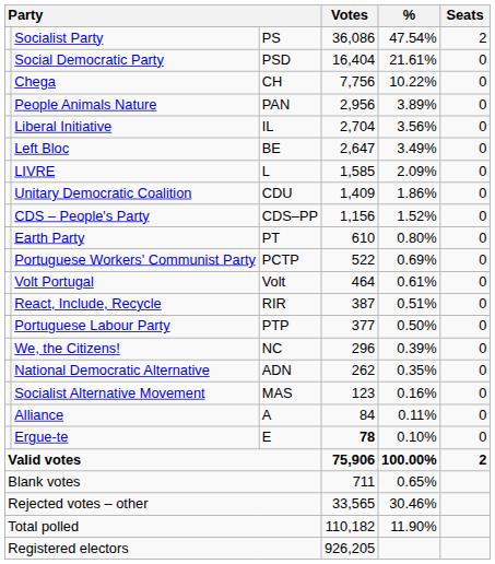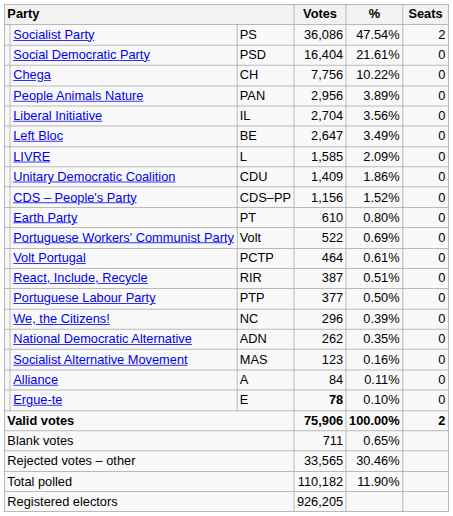 <table class="wikitable" border="1" style="text-align:right;">
 <tr>
 <th style="text-align:left;" colspan=3>Party</th>
 <th align=center width="50">Votes</th>
 <th align=center width="50">%</th>
 <th align=center width="50">Seats</th>
 </tr>
 <tr>
 <td></td>
 <td align=left><a href='#'>Socialist Party</a></td>
 <td align=left>PS</td>
 <td>36,086</td>
 <td>47.54%</td>
 <td>2</td>
 </tr>
 <tr>
 <td></td>
 <td align=left><a href='#'>Social Democratic Party</a></td>
 <td align=left>PSD</td>
 <td>16,404</td>
 <td>21.61%</td>
 <td>0</td>
 </tr>
 <tr>
 <td></td>
 <td align=left><a href='#'>Chega</a></td>
 <td align=left>CH</td>
 <td>7,756</td>
 <td>10.22%</td>
 <td>0</td>
 </tr>
 <tr>
 <td></td>
 <td align=left><a href='#'>People Animals Nature</a></td>
 <td align=left>PAN</td>
 <td>2,956</td>
 <td>3.89%</td>
 <td>0</td>
 </tr>
 <tr>
 <td></td>
 <td align=left><a href='#'>Liberal Initiative</a></td>
 <td align=left>IL</td>
 <td>2,704</td>
 <td>3.56%</td>
 <td>0</td>
 </tr>
 <tr>
 <td></td>
 <td align=left><a href='#'>Left Bloc</a></td>
 <td align=left>BE</td>
 <td>2,647</td>
 <td>3.49%</td>
 <td>0</td>
 </tr>
 <tr>
 <td></td>
 <td align=left><a href='#'>LIVRE</a></td>
 <td align=left>L</td>
 <td>1,585</td>
 <td>2.09%</td>
 <td>0</td>
 </tr>
 <tr>
 <td></td>
 <td align=left style="white-space: nowrap;"><a href='#'>Unitary Democratic Coalition</a></td>
 <td align=left>CDU</td>
 <td>1,409</td>
 <td>1.86%</td>
 <td>0</td>
 </tr>
 <tr>
 <td></td>
 <td align=left><a href='#'>CDS – People's Party</a></td>
 <td align=left style="white-space: nowrap;">CDS–PP</td>
 <td>1,156</td>
 <td>1.52%</td>
 <td>0</td>
 </tr>
 <tr>
 <td></td>
 <td align=left><a href='#'>Earth Party</a></td>
 <td align=left>PT</td>
 <td>610</td>
 <td>0.80%</td>
 <td>0</td>
 </tr>
 <tr>
 <td></td>
 <td align=left><a href='#'>Portuguese Workers' Communist Party</a></td>
-<td align=left>PCTP</td>
+<td align=left>Volt</td>
 <td>522</td>
 <td>0.69%</td>
 <td>0</td>
 </tr>
 <tr>
 <td></td>
 <td align=left><a href='#'>Volt Portugal</a></td>
-<td align=left>Volt</td>
+<td align=left>PCTP</td>
 <td>464</td>
 <td>0.61%</td>
 <td>0</td>
 </tr>
 <tr>
 <td></td>
 <td align=left><a href='#'>React, Include, Recycle</a></td>
 <td align=left>RIR</td>
 <td>387</td>
 <td>0.51%</td>
 <td>0</td>
 </tr>
 <tr>
 <td></td>
 <td align=left><a href='#'>Portuguese Labour Party</a></td>
 <td align=left>PTP</td>
 <td>377</td>
 <td>0.50%</td>
 <td>0</td>
 </tr>
 <tr>
 <td></td>
 <td align=left><a href='#'>We, the Citizens!</a></td>
 <td align=left>NC</td>
 <td>296</td>
 <td>0.39%</td>
 <td>0</td>
 </tr>
 <tr>
 <td></td>
 <td align=left><a href='#'>National Democratic Alternative</a></td>
 <td align=left>ADN</td>
 <td>262</td>
 <td>0.35%</td>
 <td>0</td>
 </tr>
 <tr>
 <td></td>
 <td align=left><a href='#'>Socialist Alternative Movement</a></td>
 <td align=left>MAS</td>
 <td>123</td>
 <td>0.16%</td>
 <td>0</td>
 </tr>
 <tr>
 <td></td>
 <td align=left><a href='#'>Alliance</a></td>
 <td align=left>A</td>
 <td>84</td>
 <td>0.11%</td>
 <td>0</td>
 </tr>
 <tr>
 <td></td>
 <td align=left><a href='#'>Ergue-te</a></td>
 <td align=left>E</td>
 <td><strong>78</strong></td>
 <td>0.10%</td>
 <td>0</td>
 </tr>
 <tr style="font-weight:bold">
 <td align=left colspan=3>Valid votes</td>
 <td>75,906</td>
 <td>100.00%</td>
 <td>2</td>
 </tr>
 <tr>
 <td align=left colspan=3>Blank votes</td>
 <td>711</td>
 <td>0.65%</td>
 <td></td>
 </tr>
 <tr>
 <td align=left colspan=3>Rejected votes – other</td>
 <td>33,565</td>
 <td>30.46%</td>
 <td></td>
 </tr>
 <tr>
 <td align=left colspan=3>Total polled</td>
 <td>110,182</td>
 <td>11.90%</td>
 <td></td>
 </tr>
 <tr>
 <td align=left colspan=3>Registered electors</td>
 <td>926,205</td>
 <td></td>
 <td></td>
 </tr>
 </table>
